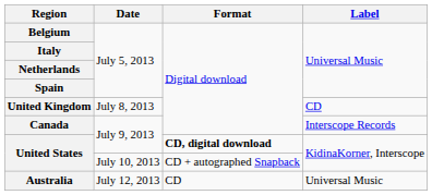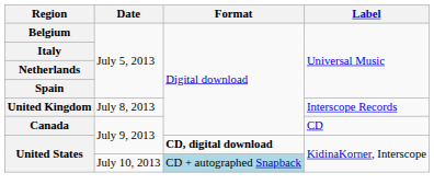 <table class="wikitable plainrowheaders">
 <tr>
 <th scope="column">Region</th>
 <th>Date</th>
 <th>Format</th>
 <th><a href='#'>Label</a></th>
 </tr>
 <tr>
 <th scope="row">Belgium</th>
 <td rowspan="4">July 5, 2013</td>
 <td rowspan="6"><a href='#'>Digital download</a></td>
 <td rowspan="4"><a href='#'>Universal Music</a></td>
 </tr>
 <tr>
 <th scope="row">Italy</th>
 </tr>
 <tr>
 <th scope="row">Netherlands</th>
 </tr>
 <tr>
 <th scope="row">Spain</th>
 </tr>
 <tr>
 <th scope="row">United Kingdom</th>
 <td>July 8, 2013</td>
-<td><a href='#'>CD</a></td>
+<td><a href='#'>Interscope Records</a></td>
 </tr>
 <tr>
 <th scope="row">Canada</th>
 <td rowspan="2">July 9, 2013</td>
-<td><a href='#'>Interscope Records</a></td>
+<td><a href='#'>CD</a></td>
 </tr>
 <tr>
 <th scope="row" rowspan="2">United States</th>
 <td><strong>CD, digital download</strong></td>
 <td rowspan="2"><a href='#'>KidinaKorner</a>, Interscope</td>
 </tr>
 <tr>
 <td>July 10, 2013</td>
-<td>CD + autographed <a href='#'>Snapback</a></td>
-</tr>
-<tr>
-<th scope="row">Australia</th>
-<td>July 12, 2013</td>
-<td>CD</td>
-<td>Universal Music</td>
+<td style="background: lightblue;">CD + autographed <a href='#'>Snapback</a></td>
 </tr>
 </table>
